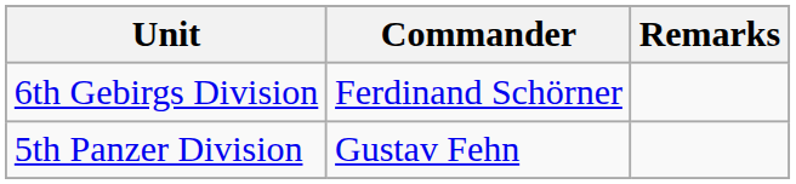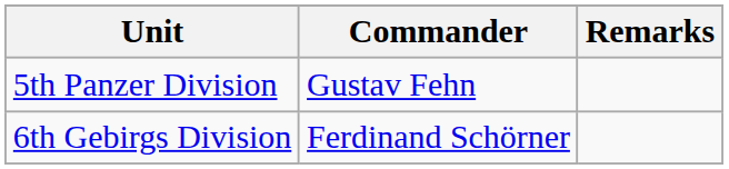 <table class="wikitable">
 <tr>
 </tr>
 <tr>
 <th>Unit</th>
 <th>Commander</th>
 <th>Remarks</th>
 </tr>
 <tr>
+<td><a href='#'>5th Panzer Division</a></td>
+<td><a href='#'>Gustav Fehn</a></td>
+<td></td>
+</tr>
+<tr>
 <td><a href='#'>6th Gebirgs Division</a></td>
 <td><a href='#'>Ferdinand Schörner</a></td>
 <td></td>
 </tr>
-<tr>
-<td><a href='#'>5th Panzer Division</a></td>
-<td><a href='#'>Gustav Fehn</a></td>
-<td></td>
-</tr>
 </table>
